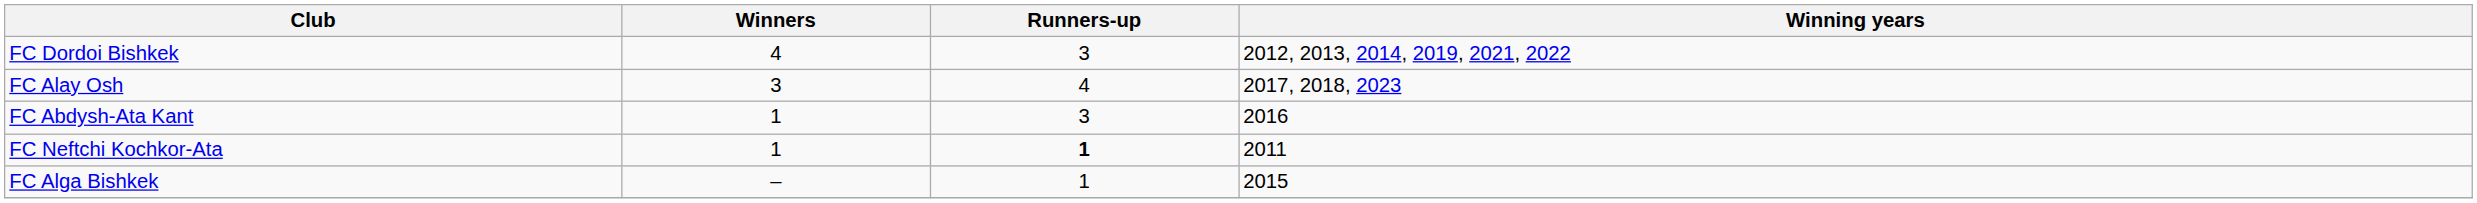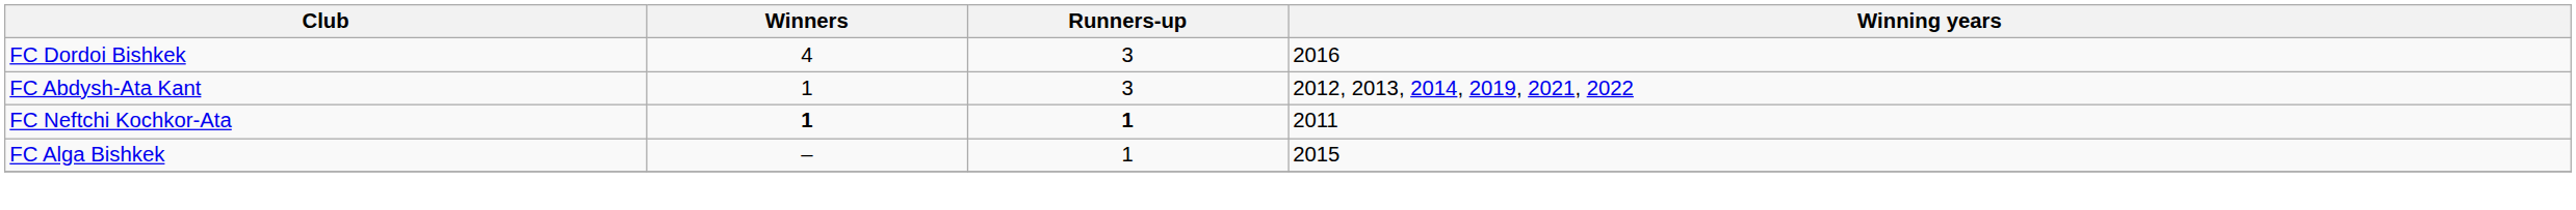 <table class="wikitable">
 <tr>
 <th style="width:10%;">Club</th>
 <th style="width:5%;">Winners</th>
 <th style="width:5%;">Runners-up</th>
 <th style="width:20%;">Winning years</th>
 </tr>
 <tr>
 <td><a href='#'>FC Dordoi Bishkek</a></td>
 <td align=center>4</td>
 <td align=center>3</td>
-<td>2012, 2013, <a href='#'>2014</a>, <a href='#'>2019</a>, <a href='#'>2021</a>, <a href='#'>2022</a></td>
-</tr>
-<tr>
-<td><a href='#'>FC Alay Osh</a></td>
-<td align=center>3</td>
-<td align=center>4</td>
-<td>2017, 2018, <a href='#'>2023</a></td>
+<td>2016</td>
 </tr>
 <tr>
 <td><a href='#'>FC Abdysh-Ata Kant</a></td>
 <td align=center>1</td>
 <td align=center>3</td>
-<td>2016</td>
+<td>2012, 2013, <a href='#'>2014</a>, <a href='#'>2019</a>, <a href='#'>2021</a>, <a href='#'>2022</a></td>
 </tr>
 <tr>
 <td><a href='#'>FC Neftchi Kochkor-Ata</a></td>
-<td align=center>1</td>
+<td align=center><strong>1</strong></td>
 <td align=center><strong>1</strong></td>
 <td>2011</td>
 </tr>
 <tr>
 <td><a href='#'>FC Alga Bishkek</a></td>
 <td align=center>–</td>
 <td align=center>1</td>
 <td>2015</td>
 </tr>
 <tr>
 </tr>
 </table>
